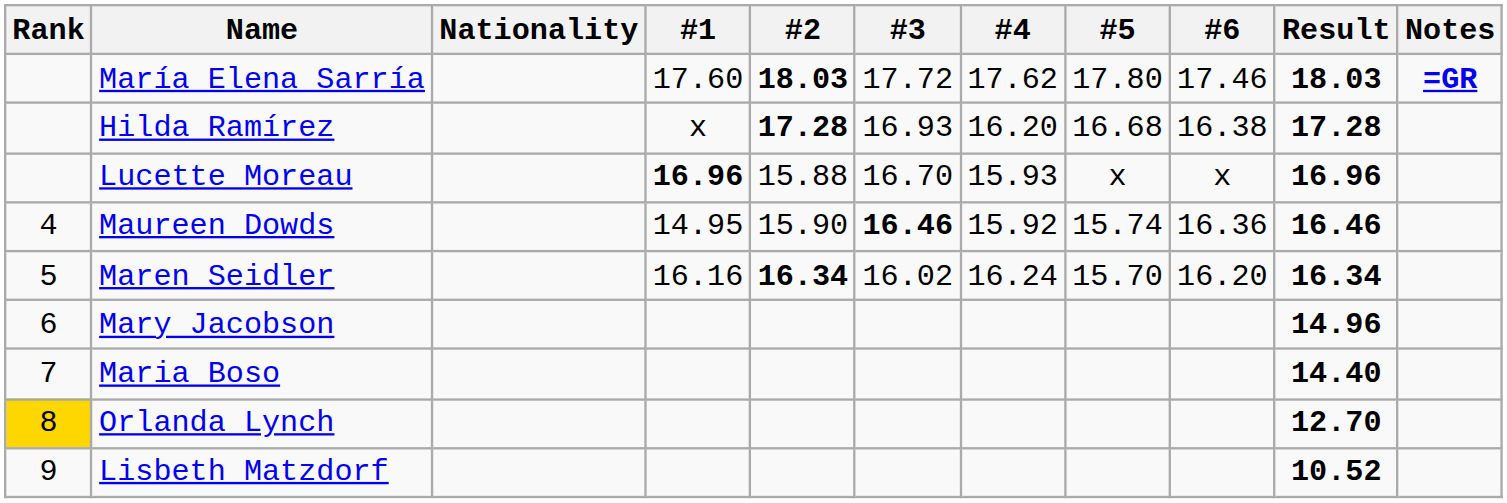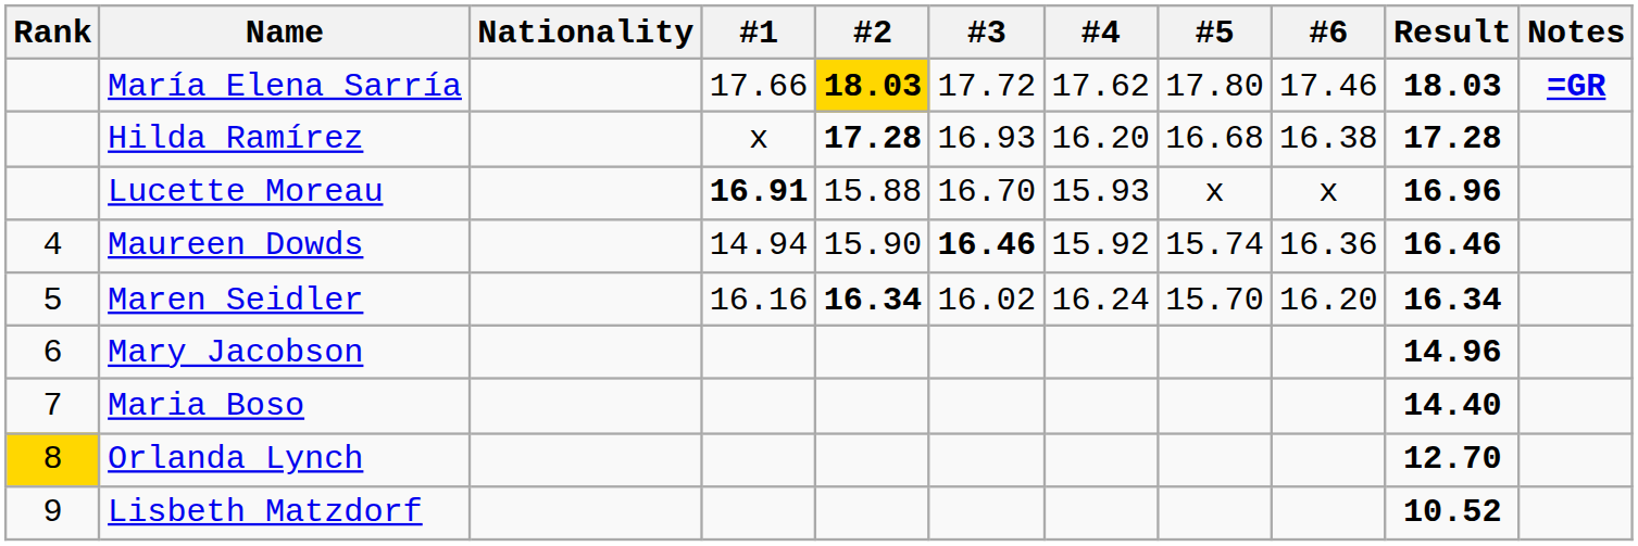 <table class="wikitable sortable" style="text-align:center">
 <tr>
 <th>Rank</th>
 <th>Name</th>
 <th>Nationality</th>
 <th>#1</th>
 <th>#2</th>
 <th>#3</th>
 <th>#4</th>
 <th>#5</th>
 <th>#6</th>
 <th>Result</th>
 <th>Notes</th>
 </tr>
 <tr>
 <td></td>
 <td align=left><a href='#'>María Elena Sarría</a></td>
 <td align=left></td>
-<td>17.60</td>
-<td><strong>18.03</strong></td>
+<td>17.66</td>
+<td style="background: gold;"><strong>18.03</strong></td>
 <td>17.72</td>
 <td>17.62</td>
 <td>17.80</td>
 <td>17.46</td>
 <td><strong>18.03</strong></td>
 <td><strong><a href='#'>=GR</a></strong></td>
 </tr>
 <tr>
 <td></td>
 <td align=left><a href='#'>Hilda Ramírez</a></td>
 <td align=left></td>
 <td>x</td>
 <td><strong>17.28</strong></td>
 <td>16.93</td>
 <td>16.20</td>
 <td>16.68</td>
 <td>16.38</td>
 <td><strong>17.28</strong></td>
 <td></td>
 </tr>
 <tr>
 <td></td>
 <td align=left><a href='#'>Lucette Moreau</a></td>
 <td align=left></td>
-<td><strong>16.96</strong></td>
+<td><strong>16.91</strong></td>
 <td>15.88</td>
 <td>16.70</td>
 <td>15.93</td>
 <td>x</td>
 <td>x</td>
 <td><strong>16.96</strong></td>
 <td></td>
 </tr>
 <tr>
 <td>4</td>
 <td align=left><a href='#'>Maureen Dowds</a></td>
 <td align=left></td>
-<td>14.95</td>
+<td>14.94</td>
 <td>15.90</td>
 <td><strong>16.46</strong></td>
 <td>15.92</td>
 <td>15.74</td>
 <td>16.36</td>
 <td><strong>16.46</strong></td>
 <td></td>
 </tr>
 <tr>
 <td>5</td>
 <td align=left><a href='#'>Maren Seidler</a></td>
 <td align=left></td>
 <td>16.16</td>
 <td><strong>16.34</strong></td>
 <td>16.02</td>
 <td>16.24</td>
 <td>15.70</td>
 <td>16.20</td>
 <td><strong>16.34</strong></td>
 <td></td>
 </tr>
 <tr>
 <td>6</td>
 <td align=left><a href='#'>Mary Jacobson</a></td>
 <td align=left></td>
 <td></td>
 <td></td>
 <td></td>
 <td></td>
 <td></td>
 <td></td>
 <td><strong>14.96</strong></td>
 <td></td>
 </tr>
 <tr>
 <td>7</td>
 <td align=left><a href='#'>Maria Boso</a></td>
 <td align=left></td>
 <td></td>
 <td></td>
 <td></td>
 <td></td>
 <td></td>
 <td></td>
 <td><strong>14.40</strong></td>
 <td></td>
 </tr>
 <tr>
 <td style="background: gold;">8</td>
 <td align=left><a href='#'>Orlanda Lynch</a></td>
 <td align=left></td>
 <td></td>
 <td></td>
 <td></td>
 <td></td>
 <td></td>
 <td></td>
 <td><strong>12.70</strong></td>
 <td></td>
 </tr>
 <tr>
 <td>9</td>
 <td align=left><a href='#'>Lisbeth Matzdorf</a></td>
 <td align=left></td>
 <td></td>
 <td></td>
 <td></td>
 <td></td>
 <td></td>
 <td></td>
 <td><strong>10.52</strong></td>
 <td></td>
 </tr>
 </table>
